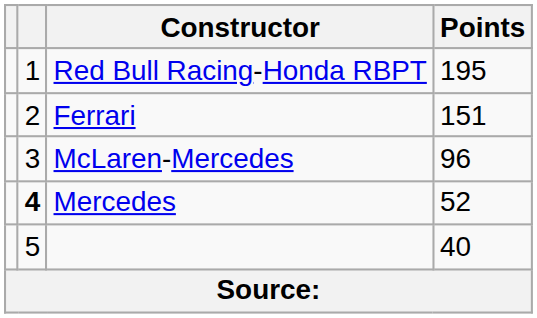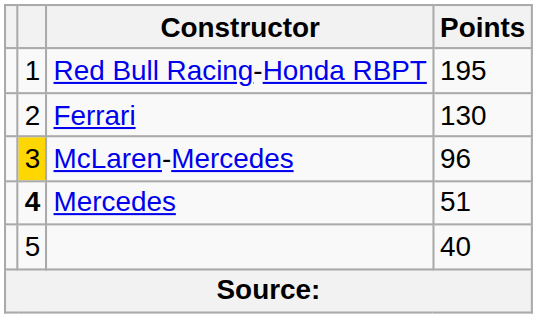 <table class="wikitable" style="font-size: 85%;">
 <tr>
 <th scope="col"></th>
 <th scope="col"></th>
 <th scope="col">Constructor</th>
 <th scope="col">Points</th>
 </tr>
 <tr>
 <td align="left"></td>
 <td align="center">1</td>
 <td> <a href='#'>Red Bull Racing</a>-<a href='#'>Honda RBPT</a></td>
 <td align="left">195</td>
 </tr>
 <tr>
 <td align="left"></td>
 <td align="center">2</td>
 <td> <a href='#'>Ferrari</a></td>
-<td align="left">151</td>
+<td align="left">130</td>
 </tr>
 <tr>
 <td align="left"></td>
-<td align="center">3</td>
+<td align="center" style="background: gold;">3</td>
 <td> <a href='#'>McLaren</a>-<a href='#'>Mercedes</a></td>
 <td align="left">96</td>
 </tr>
 <tr>
 <td align="left"></td>
 <td align="center"><strong>4</strong></td>
 <td> <a href='#'>Mercedes</a></td>
-<td align="left">52</td>
+<td align="left">51</td>
 </tr>
 <tr>
 <td align="left"></td>
 <td align="center">5</td>
 <td></td>
 <td align="left">40</td>
 </tr>
 <tr>
 <th colspan=4>Source:</th>
 </tr>
 </table>
